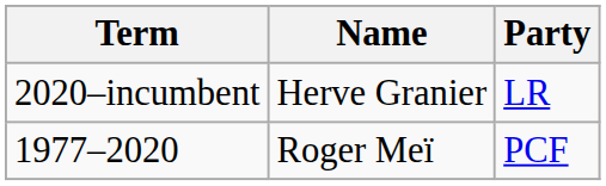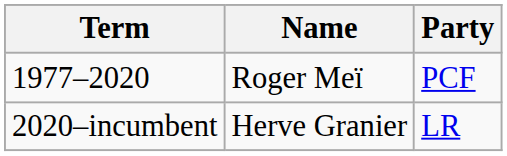 <table class="wikitable">
 <tr>
 <th>Term</th>
 <th>Name</th>
 <th>Party</th>
 </tr>
 <tr>
+<td>1977–2020</td>
+<td>Roger Meï</td>
+<td><a href='#'>PCF</a></td>
+</tr>
+<tr>
 <td>2020–incumbent</td>
 <td>Herve Granier</td>
 <td><a href='#'>LR</a></td>
 </tr>
-<tr>
-<td>1977–2020</td>
-<td>Roger Meï</td>
-<td><a href='#'>PCF</a></td>
-</tr>
 </table>
